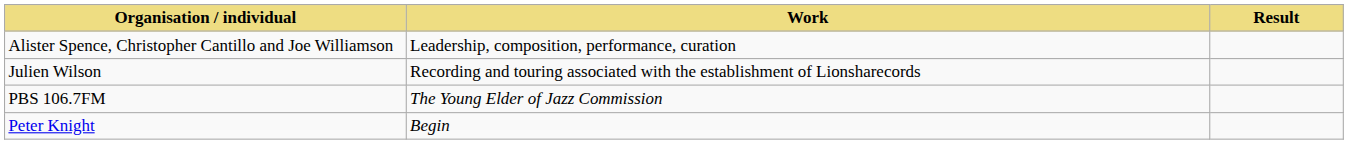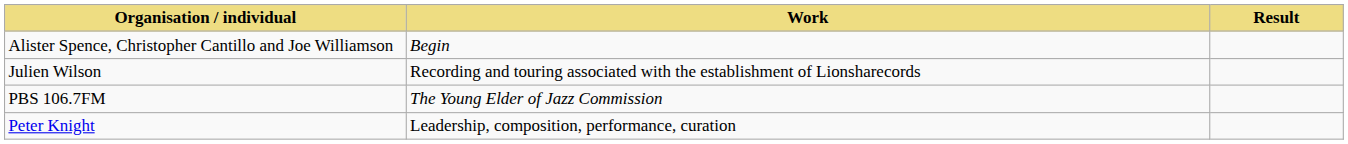 <table class="wikitable" width=100%>
 <tr>
 <th style="width:30%;background:#EEDD82;">Organisation / individual</th>
 <th style="width:60%;background:#EEDD82;">Work</th>
 <th style="width:10%;background:#EEDD82;">Result<br></th>
 </tr>
 <tr>
 <td>Alister Spence, Christopher Cantillo and Joe Williamson</td>
-<td>Leadership, composition, performance, curation</td>
+<td><em>Begin</em></td>
 <td></td>
 </tr>
 <tr>
 <td>Julien Wilson</td>
 <td>Recording and touring associated with the establishment of Lionsharecords</td>
 <td></td>
 </tr>
 <tr>
 <td>PBS 106.7FM</td>
 <td><em>The Young Elder of Jazz Commission</em></td>
 <td></td>
 </tr>
 <tr>
 <td><a href='#'>Peter Knight</a></td>
-<td><em>Begin</em></td>
+<td>Leadership, composition, performance, curation</td>
 <td></td>
 </tr>
 </table>
